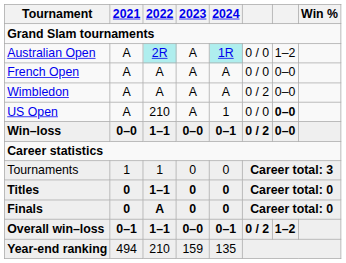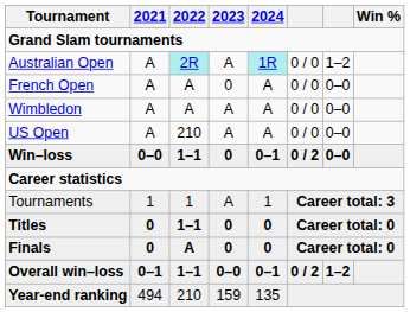 <table class="wikitable nowrap" style="text-align:center">
 <tr>
 <th>Tournament</th>
 <th><a href='#'>2021</a></th>
 <th><a href='#'>2022</a></th>
 <th><a href='#'>2023</a></th>
 <th><a href='#'>2024</a></th>
 <th></th>
 <th></th>
 <th>Win %</th>
 </tr>
 <tr>
 <td colspan="8" align="left"><strong>Grand Slam tournaments</strong></td>
 </tr>
 <tr>
 <td align="left"><a href='#'>Australian Open</a></td>
 <td>A</td>
 <td bgcolor=afeeee><a href='#'>2R</a></td>
 <td>A</td>
 <td bgcolor=afeeee><a href='#'>1R</a></td>
 <td>0 / 0</td>
 <td>1–2</td>
 <td></td>
 </tr>
 <tr>
 <td align="left"><a href='#'>French Open</a></td>
 <td>A</td>
 <td>A</td>
-<td>A</td>
+<td>0</td>
 <td>A</td>
 <td>0 / 0</td>
 <td>0–0</td>
 <td></td>
 </tr>
 <tr>
 <td align="left"><a href='#'>Wimbledon</a></td>
 <td>A</td>
 <td>A</td>
 <td>A</td>
 <td>A</td>
-<td>0 / 2</td>
+<td>0 / 0</td>
 <td>0–0</td>
 <td></td>
 </tr>
 <tr>
 <td align="left"><a href='#'>US Open</a></td>
 <td>A</td>
 <td>210</td>
 <td>A</td>
-<td>1</td>
+<td>A</td>
 <td>0 / 0</td>
-<td><strong>0–0</strong></td>
+<td>0–0</td>
 <td></td>
 </tr>
 <tr style="font-weight:bold;background:#efefef">
 <td style="text-align:left">Win–loss</td>
 <td>0–0</td>
 <td>1–1</td>
-<td>0–0</td>
+<td>0</td>
 <td>0–1</td>
 <td>0 / 2</td>
 <td>0–0</td>
 <td></td>
 </tr>
 <tr>
 <td colspan="8" style="text-align:left"><strong>Career statistics</strong></td>
 </tr>
 <tr style="background:#efefef">
 <td style="text-align:left">Tournaments</td>
 <td>1</td>
 <td>1</td>
-<td>0</td>
-<td>0</td>
+<td>A</td>
+<td>1</td>
 <td colspan="3"><strong>Career total: 3</strong></td>
 </tr>
 <tr style="font-weight:bold;background:#efefef">
 <td align="left">Titles</td>
 <td>0</td>
 <td>1–1</td>
 <td>0</td>
 <td>0</td>
 <td colspan="3"><strong>Career total:</strong> <strong>0</strong></td>
 </tr>
 <tr style="font-weight:bold;background:#efefef">
 <td align="left">Finals</td>
 <td>0</td>
 <td>A</td>
 <td>0</td>
 <td>0</td>
 <td colspan="3"><strong>Career total:</strong> <strong>0</strong></td>
 </tr>
 <tr style="font-weight:bold;background:#efefef">
 <td style="text-align:left">Overall win–loss</td>
 <td>0–1</td>
 <td>1–1</td>
 <td>0–0</td>
 <td>0–1</td>
 <td>0 / 2</td>
 <td>1–2</td>
 <td></td>
 </tr>
 <tr style="background:#efefef">
 <td align="left"><strong>Year-end ranking</strong></td>
 <td>494</td>
 <td>210</td>
 <td>159</td>
 <td>135</td>
 <td colspan="3"></td>
 </tr>
 </table>
